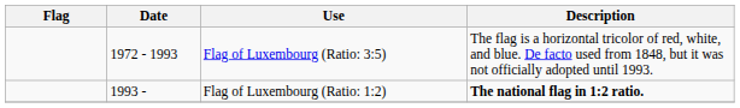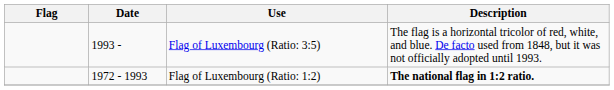 <table class="wikitable">
 <tr>
 <th width="110">Flag</th>
 <th width="100">Date</th>
 <th width="300">Use</th>
 <th width="300">Description</th>
 </tr>
 <tr>
 <td></td>
-<td>1972 - 1993</td>
+<td>1993 -</td>
 <td><a href='#'>Flag of Luxembourg</a> (Ratio: 3:5)</td>
 <td>The flag is a horizontal tricolor of red, white, and blue. <a href='#'>De facto</a> used from 1848, but it was not officially adopted until 1993.</td>
 </tr>
 <tr>
 <td></td>
-<td>1993 -</td>
+<td>1972 - 1993</td>
 <td>Flag of Luxembourg (Ratio: 1:2)</td>
 <td><strong>The national flag in 1:2 ratio.</strong></td>
 </tr>
 <tr>
 </tr>
 </table>
